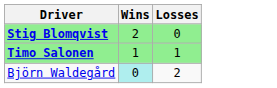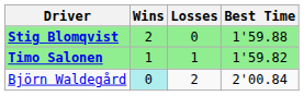 <table class="wikitable">
 <tr>
 <th>Driver</th>
 <th>Wins</th>
 <th>Losses</th>
+<th>Best Time</th>
 </tr>
 <tr style="background:lightgreen;">
 <td><strong> <a href='#'>Stig Blomqvist</a></strong></td>
 <td align=center>2</td>
 <td align=center>0</td>
+<td align=center>1'59.88</td>
 </tr>
 <tr style="background:lightgreen;">
 <td><strong> <a href='#'>Timo Salonen</a></strong></td>
 <td align=center>1</td>
 <td align=center>1</td>
+<td align=center>1'59.82</td>
 </tr>
 <tr>
 <td> <a href='#'>Björn Waldegård</a></td>
 <td align=center style="background: paleturquoise;">0</td>
 <td align=center>2</td>
+<td align=center>2'00.84</td>
 </tr>
 </table>
